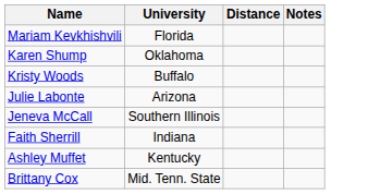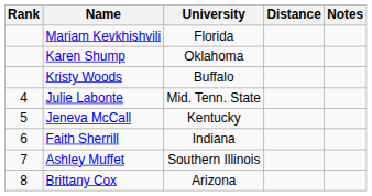 <table class="wikitable sortable" style="text-align:center">
 <tr>
+<th>Rank</th>
 <th>Name</th>
 <th>University</th>
 <th>Distance</th>
 <th>Notes</th>
 </tr>
 <tr>
+<td></td>
 <td align=left><a href='#'>Mariam Kevkhishvili</a> </td>
 <td>Florida</td>
 <td></td>
 <td></td>
 </tr>
 <tr>
+<td></td>
 <td align=left><a href='#'>Karen Shump</a></td>
 <td>Oklahoma</td>
 <td></td>
 <td></td>
 </tr>
 <tr>
+<td></td>
 <td align=left><a href='#'>Kristy Woods</a></td>
 <td>Buffalo</td>
 <td></td>
 <td></td>
 </tr>
 <tr>
+<td>4</td>
 <td align=left><a href='#'>Julie Labonte</a> </td>
-<td>Arizona</td>
+<td>Mid. Tenn. State</td>
 <td></td>
 <td></td>
 </tr>
 <tr>
+<td>5</td>
 <td align=left><a href='#'>Jeneva McCall</a></td>
-<td>Southern Illinois</td>
+<td>Kentucky</td>
 <td></td>
 <td></td>
 </tr>
 <tr>
+<td>6</td>
 <td align=left><a href='#'>Faith Sherrill</a></td>
 <td>Indiana</td>
 <td></td>
 <td></td>
 </tr>
 <tr>
+<td>7</td>
 <td align=left><a href='#'>Ashley Muffet</a></td>
-<td>Kentucky</td>
+<td>Southern Illinois</td>
 <td></td>
 <td></td>
 </tr>
 <tr>
+<td>8</td>
 <td align=left><a href='#'>Brittany Cox</a></td>
-<td>Mid. Tenn. State</td>
+<td>Arizona</td>
 <td></td>
 <td></td>
 </tr>
 </table>
